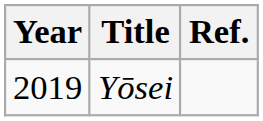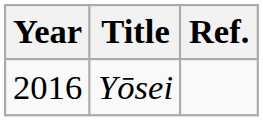 <table class="wikitable">
 <tr>
 <th>Year</th>
 <th>Title</th>
 <th>Ref.</th>
 </tr>
 <tr>
-<td>2019</td>
+<td>2016</td>
 <td><em>Yōsei</em></td>
 <td></td>
 </tr>
 </table>
